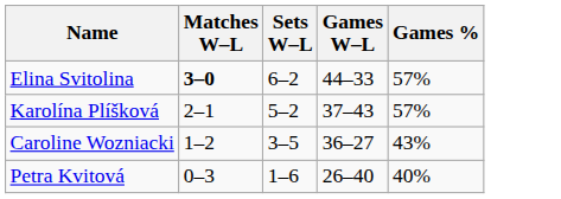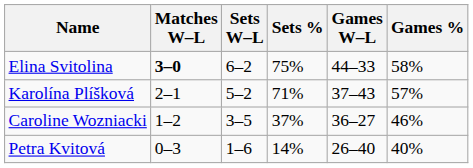 <table class="wikitable">
 <tr>
 <th>Name</th>
 <th>Matches<br>W–L</th>
 <th>Sets<br>W–L</th>
+<th>Sets %</th>
 <th>Games<br>W–L</th>
 <th>Games %</th>
 </tr>
 <tr>
 <td> <a href='#'>Elina Svitolina</a></td>
 <td><strong>3–0</strong></td>
 <td>6–2</td>
+<td>75%</td>
 <td>44–33</td>
-<td>57%</td>
+<td>58%</td>
 </tr>
 <tr>
 <td> <a href='#'>Karolína Plíšková</a></td>
 <td>2–1</td>
 <td>5–2</td>
+<td>71%</td>
 <td>37–43</td>
 <td>57%</td>
 </tr>
 <tr>
 <td> <a href='#'>Caroline Wozniacki</a></td>
 <td>1–2</td>
 <td>3–5</td>
+<td>37%</td>
 <td>36–27</td>
-<td>43%</td>
+<td>46%</td>
 </tr>
 <tr>
 <td> <a href='#'>Petra Kvitová</a></td>
 <td>0–3</td>
 <td>1–6</td>
+<td>14%</td>
 <td>26–40</td>
 <td>40%</td>
 </tr>
 </table>
